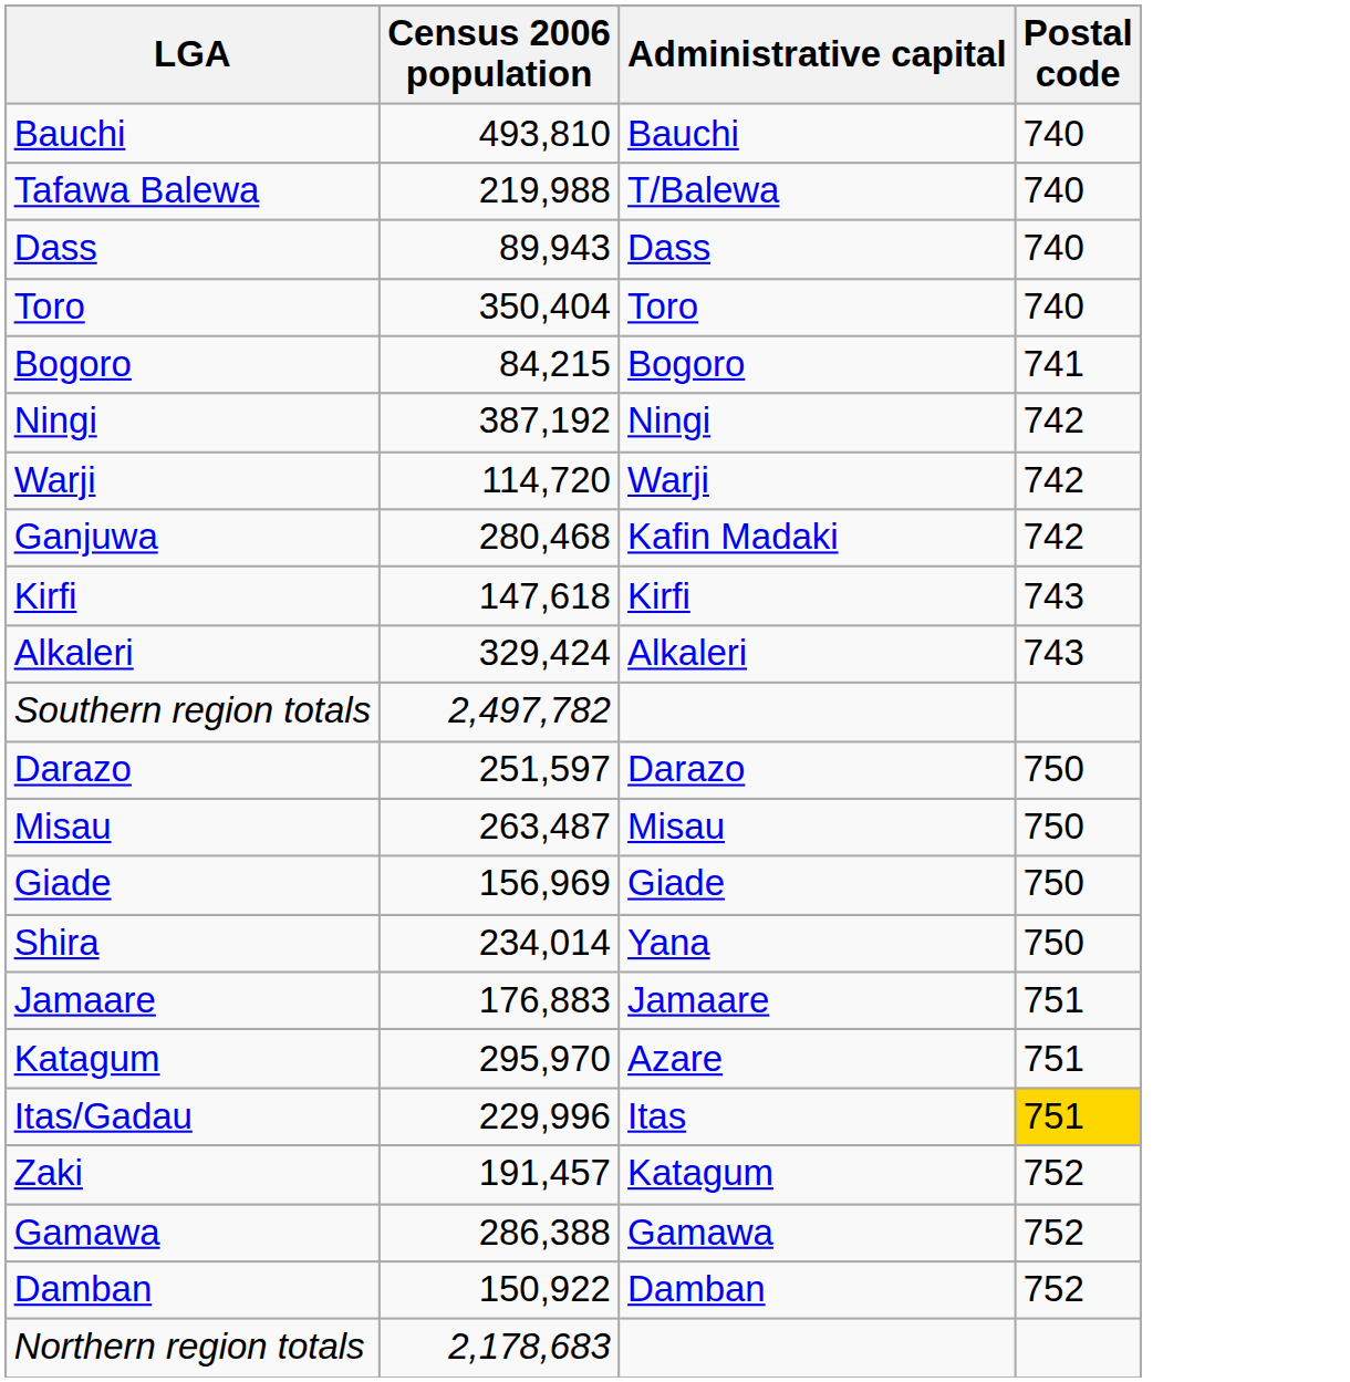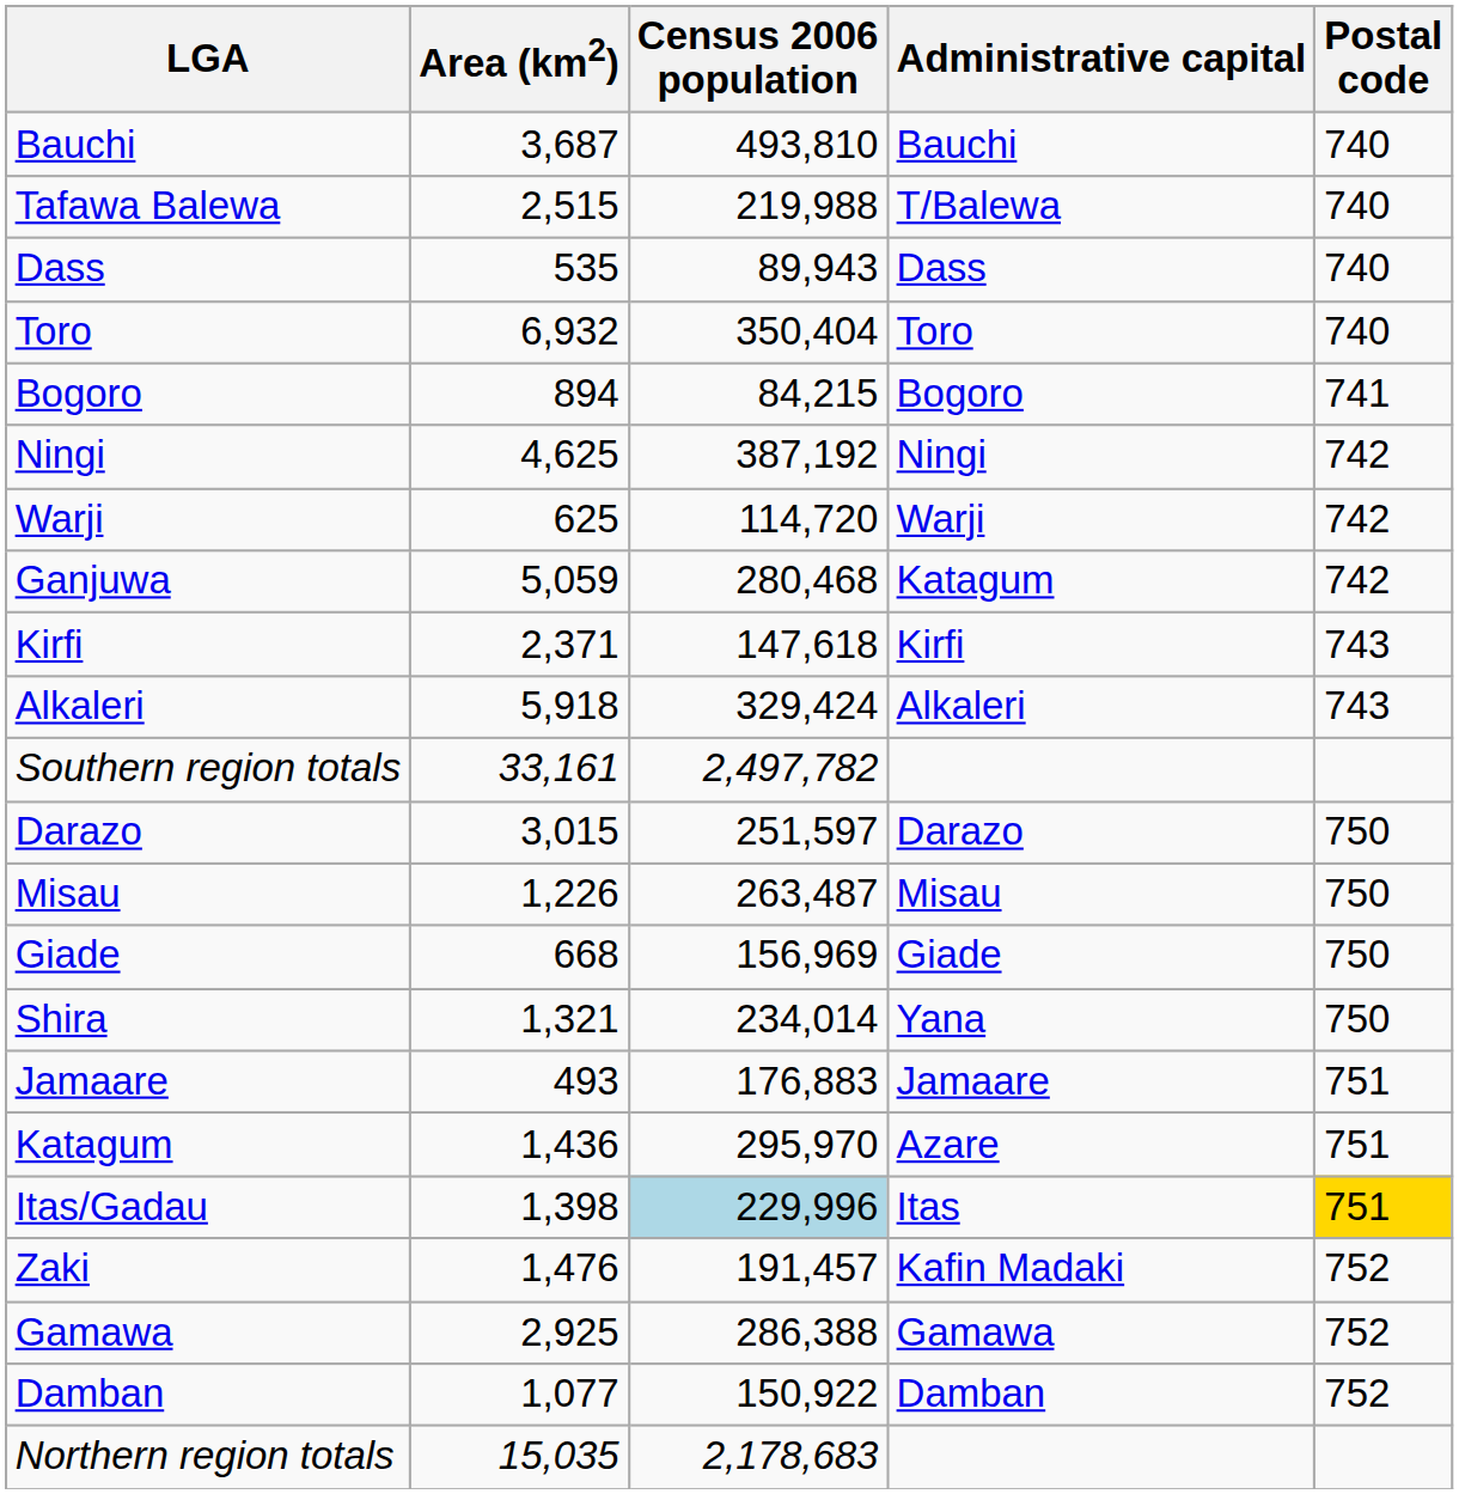 <table class="sortable wikitable">
 <tr>
 <th>LGA</th>
+<th>Area (km<sup>2</sup>)</th>
 <th>Census 2006<br> population</th>
 <th>Administrative capital</th>
 <th>Postal<br>code</th>
 </tr>
 <tr>
 <td><a href='#'>Bauchi</a></td>
+<td align="right">3,687</td>
 <td align="right">493,810</td>
 <td><a href='#'>Bauchi</a></td>
 <td>740</td>
 </tr>
 <tr>
 <td><a href='#'>Tafawa Balewa</a></td>
+<td align="right">2,515</td>
 <td align="right">219,988</td>
 <td><a href='#'>T/Balewa</a></td>
 <td>740</td>
 </tr>
 <tr>
 <td><a href='#'>Dass</a></td>
+<td align="right">535</td>
 <td align="right">89,943</td>
 <td><a href='#'>Dass</a></td>
 <td>740</td>
 </tr>
 <tr>
 <td><a href='#'>Toro</a></td>
+<td align="right">6,932</td>
 <td align="right">350,404</td>
 <td><a href='#'>Toro</a></td>
 <td>740</td>
 </tr>
 <tr>
 <td><a href='#'>Bogoro</a></td>
+<td align="right">894</td>
 <td align="right">84,215</td>
 <td><a href='#'>Bogoro</a></td>
 <td>741</td>
 </tr>
 <tr>
 <td><a href='#'>Ningi</a></td>
+<td align="right">4,625</td>
 <td align="right">387,192</td>
 <td><a href='#'>Ningi</a></td>
 <td>742</td>
 </tr>
 <tr>
 <td><a href='#'>Warji</a></td>
+<td align="right">625</td>
 <td align="right">114,720</td>
 <td><a href='#'>Warji</a></td>
 <td>742</td>
 </tr>
 <tr>
 <td><a href='#'>Ganjuwa</a></td>
+<td align="right">5,059</td>
 <td align="right">280,468</td>
-<td><a href='#'>Kafin Madaki</a></td>
+<td><a href='#'>Katagum</a></td>
 <td>742</td>
 </tr>
 <tr>
 <td><a href='#'>Kirfi</a></td>
+<td align="right">2,371</td>
 <td align="right">147,618</td>
 <td><a href='#'>Kirfi</a></td>
 <td>743</td>
 </tr>
 <tr>
 <td><a href='#'>Alkaleri</a></td>
+<td align="right">5,918</td>
 <td align="right">329,424</td>
 <td><a href='#'>Alkaleri</a></td>
 <td>743</td>
 </tr>
 <tr>
 <td><em>Southern region totals</em></td>
+<td align="right"><em>33,161</em></td>
 <td align="right"><em>2,497,782</em></td>
 <td></td>
 <td></td>
 </tr>
 <tr>
 <td><a href='#'>Darazo</a></td>
+<td align="right">3,015</td>
 <td align="right">251,597</td>
 <td><a href='#'>Darazo</a></td>
 <td>750</td>
 </tr>
 <tr>
 <td><a href='#'>Misau</a></td>
+<td align="right">1,226</td>
 <td align="right">263,487</td>
 <td><a href='#'>Misau</a></td>
 <td>750</td>
 </tr>
 <tr>
 <td><a href='#'>Giade</a></td>
+<td align="right">668</td>
 <td align="right">156,969</td>
 <td><a href='#'>Giade</a></td>
 <td>750</td>
 </tr>
 <tr>
 <td><a href='#'>Shira</a></td>
+<td align="right">1,321</td>
 <td align="right">234,014</td>
 <td><a href='#'>Yana</a></td>
 <td>750</td>
 </tr>
 <tr>
 <td><a href='#'>Jamaare</a></td>
+<td align="right">493</td>
 <td align="right">176,883</td>
 <td><a href='#'>Jamaare</a></td>
 <td>751</td>
 </tr>
 <tr>
 <td><a href='#'>Katagum</a></td>
+<td align="right">1,436</td>
 <td align="right">295,970</td>
 <td><a href='#'>Azare</a></td>
 <td>751</td>
 </tr>
 <tr>
 <td><a href='#'>Itas/Gadau</a></td>
-<td align="right">229,996</td>
+<td align="right">1,398</td>
+<td align="right" style="background: lightblue;">229,996</td>
 <td><a href='#'>Itas</a></td>
 <td style="background: gold;">751</td>
 </tr>
 <tr>
 <td><a href='#'>Zaki</a></td>
+<td align="right">1,476</td>
 <td align="right">191,457</td>
-<td><a href='#'>Katagum</a></td>
+<td><a href='#'>Kafin Madaki</a></td>
 <td>752</td>
 </tr>
 <tr>
 <td><a href='#'>Gamawa</a></td>
+<td align="right">2,925</td>
 <td align="right">286,388</td>
 <td><a href='#'>Gamawa</a></td>
 <td>752</td>
 </tr>
 <tr>
 <td><a href='#'>Damban</a></td>
+<td align="right">1,077</td>
 <td align="right">150,922</td>
 <td><a href='#'>Damban</a></td>
 <td>752</td>
 </tr>
 <tr>
 <td><em>Northern region totals</em></td>
+<td align="right"><em>15,035</em></td>
 <td align="right"><em>2,178,683</em></td>
 <td></td>
 <td></td>
 </tr>
 </table>
